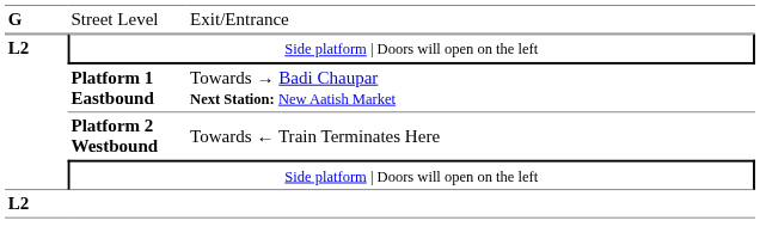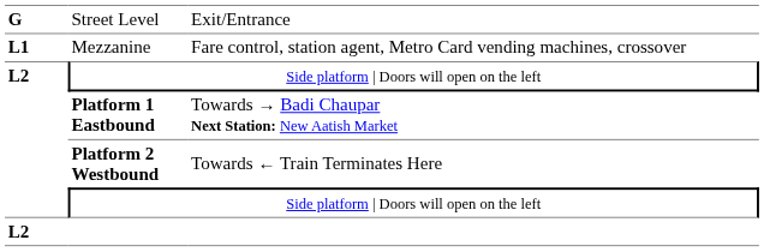 <table table border=0 cellspacing=0 cellpadding=3>
 <tr>
 <td style="border-bottom:solid 1px grey;border-top:solid 1px grey;" width=50 valign=top><strong>G</strong></td>
 <td style="border-top:solid 1px grey;border-bottom:solid 1px grey;" width=100 valign=top>Street Level</td>
 <td style="border-top:solid 1px grey;border-bottom:solid 1px grey;" width=500 valign=top>Exit/Entrance</td>
+</tr>
+<tr>
+<td valign=top><strong>L1</strong></td>
+<td valign=top>Mezzanine</td>
+<td valign=top>Fare control, station agent, Metro Card vending machines, crossover<br></td>
 </tr>
 <tr>
 <td style="border-top:solid 1px grey;border-bottom:solid 1px grey;" width=50 rowspan=4 valign=top><strong>L2</strong></td>
 <td style="border-top:solid 1px grey;border-right:solid 2px black;border-left:solid 2px black;border-bottom:solid 2px black;text-align:center;" colspan=2><small><a href='#'>Side platform</a> | Doors will open on the left </small></td>
 </tr>
 <tr>
 <td style="border-bottom:solid 1px grey;" width=100><span><strong>Platform 1</strong><br><strong>Eastbound</strong></span></td>
 <td style="border-bottom:solid 1px grey;" width=500>Towards → <a href='#'>Badi Chaupar</a><br><small><strong>Next Station:</strong> <a href='#'>New Aatish Market</a></small></td>
 </tr>
 <tr>
 <td><span><strong>Platform 2</strong><br><strong>Westbound</strong></span></td>
 <td><span></span>Towards ← Train Terminates Here</td>
 </tr>
 <tr>
 <td style="border-top:solid 2px black;border-right:solid 2px black;border-left:solid 2px black;border-bottom:solid 1px grey;" colspan=2  align=center><small><a href='#'>Side platform</a> | Doors will open on the left </small></td>
 </tr>
 <tr>
 <td style="border-bottom:solid 1px grey;" width=50 rowspan=2 valign=top><strong>L2</strong></td>
 <td style="border-bottom:solid 1px grey;" width=100></td>
 <td style="border-bottom:solid 1px grey;" width=500></td>
 </tr>
 <tr>
 </tr>
 </table>
